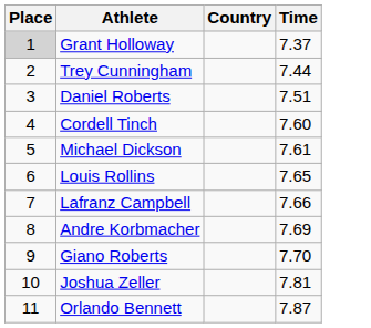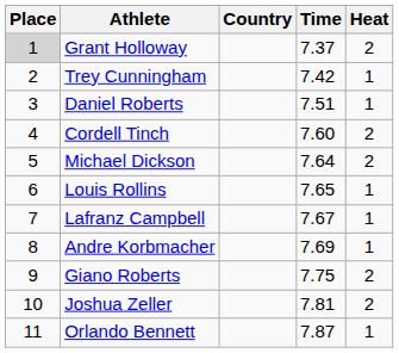 <table class="wikitable">
 <tr>
 <th>Place</th>
 <th>Athlete</th>
 <th>Country</th>
 <th>Time</th>
+<th>Heat</th>
 </tr>
 <tr>
 <td align=center style="background: lightgrey;">1</td>
 <td><a href='#'>Grant Holloway</a></td>
 <td></td>
 <td>7.37</td>
+<td align=center>2</td>
 </tr>
 <tr>
 <td align=center>2</td>
 <td><a href='#'>Trey Cunningham</a></td>
 <td></td>
-<td>7.44</td>
+<td>7.42</td>
+<td align=center>1</td>
 </tr>
 <tr>
 <td align=center>3</td>
 <td><a href='#'>Daniel Roberts</a></td>
 <td></td>
 <td>7.51</td>
+<td align=center>1</td>
 </tr>
 <tr>
 <td align=center>4</td>
 <td><a href='#'>Cordell Tinch</a></td>
 <td></td>
 <td>7.60</td>
+<td align=center>2</td>
 </tr>
 <tr>
 <td align=center>5</td>
 <td><a href='#'>Michael Dickson</a></td>
 <td></td>
-<td>7.61</td>
+<td>7.64</td>
+<td align=center>2</td>
 </tr>
 <tr>
 <td align=center>6</td>
 <td><a href='#'>Louis Rollins</a></td>
 <td></td>
 <td>7.65</td>
+<td align=center>1</td>
 </tr>
 <tr>
 <td align=center>7</td>
 <td><a href='#'>Lafranz Campbell</a></td>
 <td></td>
-<td>7.66</td>
+<td>7.67</td>
+<td align=center>1</td>
 </tr>
 <tr>
 <td align=center>8</td>
 <td><a href='#'>Andre Korbmacher</a></td>
 <td></td>
 <td>7.69</td>
+<td align=center>1</td>
 </tr>
 <tr>
 <td align=center>9</td>
 <td><a href='#'>Giano Roberts</a></td>
 <td></td>
-<td>7.70</td>
+<td>7.75</td>
+<td align=center>2</td>
 </tr>
 <tr>
 <td align=center>10</td>
 <td><a href='#'>Joshua Zeller</a></td>
 <td></td>
 <td>7.81</td>
+<td align=center>2</td>
 </tr>
 <tr>
 <td align=center>11</td>
 <td><a href='#'>Orlando Bennett</a></td>
 <td></td>
 <td>7.87</td>
+<td align=center>1</td>
 </tr>
 </table>
